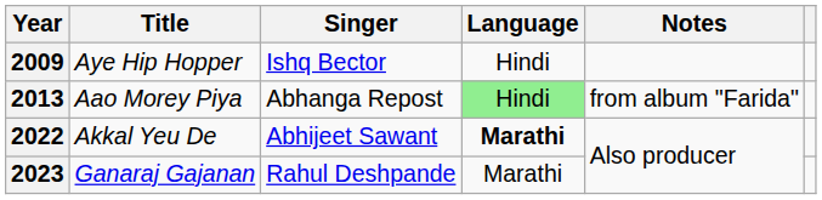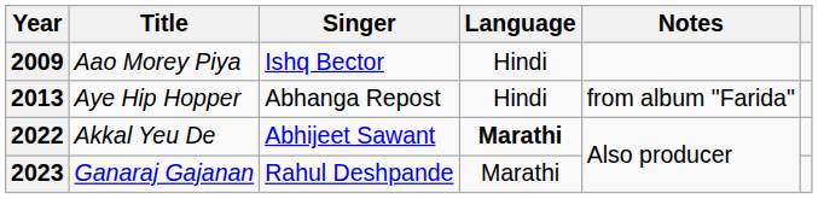 <table class="wikitable plainrowheaders sortable" style="margin-right: 0;">
 <tr>
 <th scope="col">Year</th>
 <th scope="col">Title</th>
 <th scope="col">Singer</th>
 <th>Language</th>
 <th scope="col" class="unsortable">Notes</th>
 <th scope="col" class="unsortable"></th>
 </tr>
 <tr>
 <th scope="row" style="text-align: center;">2009</th>
-<td><em>Aye Hip Hopper</em></td>
+<td><em>Aao Morey Piya</em></td>
 <td><a href='#'>Ishq Bector</a></td>
 <td style="text-align: center;">Hindi</td>
 <td></td>
 <td style="text-align: center;"></td>
 </tr>
 <tr>
 <th scope="row" style="text-align: center;">2013</th>
-<td><em>Aao Morey Piya</em></td>
+<td><em>Aye Hip Hopper</em></td>
 <td>Abhanga Repost</td>
-<td style="background: lightgreen; text-align: center;">Hindi</td>
+<td style="text-align: center;">Hindi</td>
 <td>from album "Farida"</td>
 <td style="text-align: center;"></td>
 </tr>
 <tr>
 <th scope="row" style="text-align: center;">2022</th>
 <td><em>Akkal Yeu De</em></td>
 <td><a href='#'>Abhijeet Sawant</a></td>
 <td style="text-align: center;"><strong>Marathi</strong></td>
 <td rowspan="2">Also producer</td>
 <td style="text-align: center;"></td>
 </tr>
 <tr>
 <th scope="row" style="text-align: center;">2023</th>
 <td><em><a href='#'>Ganaraj Gajanan</a></em></td>
 <td><a href='#'>Rahul Deshpande</a></td>
 <td style="text-align: center;">Marathi</td>
 <td style="text-align: center;"></td>
 </tr>
 </table>
